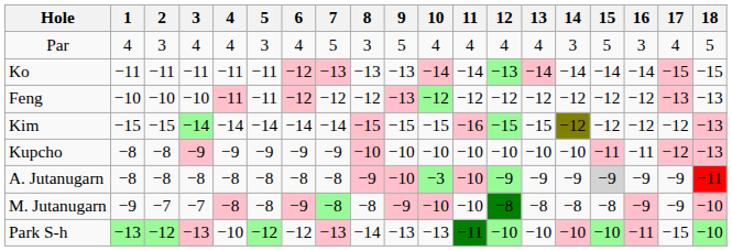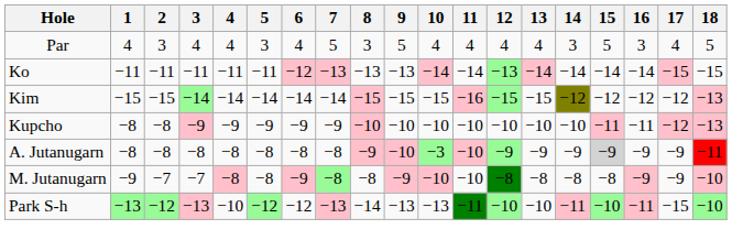 <table class="wikitable" style="text-align:center">
 <tr>
 <th>Hole</th>
 <th>1</th>
 <th>2</th>
 <th>3</th>
 <th>4</th>
 <th>5</th>
 <th>6</th>
 <th>7</th>
 <th>8</th>
 <th>9</th>
 <th>10</th>
 <th>11</th>
 <th>12</th>
 <th>13</th>
 <th>14</th>
 <th>15</th>
 <th>16</th>
 <th>17</th>
 <th>18</th>
 </tr>
 <tr>
 <td>Par</td>
 <td>4</td>
 <td>3</td>
 <td>4</td>
 <td>4</td>
 <td>3</td>
 <td>4</td>
 <td>5</td>
 <td>3</td>
 <td>5</td>
 <td>4</td>
 <td>4</td>
 <td>4</td>
 <td>4</td>
 <td>3</td>
 <td>5</td>
 <td>3</td>
 <td>4</td>
 <td>5</td>
 </tr>
 <tr>
 <td align=left> Ko</td>
 <td>−11</td>
 <td>−11</td>
 <td>−11</td>
 <td>−11</td>
 <td>−11</td>
 <td style="background: Pink;">−12</td>
 <td style="background: Pink;">−13</td>
 <td>−13</td>
 <td>−13</td>
 <td style="background: Pink;">−14</td>
 <td>−14</td>
 <td style="background: PaleGreen;">−13</td>
 <td style="background: Pink;">−14</td>
 <td>−14</td>
 <td>−14</td>
 <td>−14</td>
 <td style="background: Pink;">−15</td>
 <td>−15</td>
-</tr>
-<tr>
-<td align=left> Feng</td>
-<td>−10</td>
-<td>−10</td>
-<td>−10</td>
-<td style="background: Pink;">−11</td>
-<td>−11</td>
-<td style="background: Pink;">−12</td>
-<td>−12</td>
-<td>−12</td>
-<td style="background: Pink;">−13</td>
-<td style="background: PaleGreen;">−12</td>
-<td>−12</td>
-<td>−12</td>
-<td>−12</td>
-<td>−12</td>
-<td>−12</td>
-<td>−12</td>
-<td style="background: Pink;">−13</td>
-<td>−13</td>
 </tr>
 <tr>
 <td align=left> Kim</td>
 <td>−15</td>
 <td>−15</td>
 <td style="background: PaleGreen;">−14</td>
 <td>−14</td>
 <td>−14</td>
 <td>−14</td>
 <td>−14</td>
 <td style="background: Pink;">−15</td>
 <td>−15</td>
 <td>−15</td>
 <td style="background: Pink;">−16</td>
 <td style="background: PaleGreen;">−15</td>
 <td>−15</td>
 <td style="background: Olive;">−12</td>
 <td>−12</td>
 <td>−12</td>
 <td>−12</td>
 <td style="background: Pink;">−13</td>
 </tr>
 <tr>
 <td align=left> Kupcho</td>
 <td>−8</td>
 <td>−8</td>
 <td style="background: Pink;">−9</td>
 <td>−9</td>
 <td>−9</td>
 <td>−9</td>
 <td>−9</td>
 <td style="background: Pink;">−10</td>
 <td>−10</td>
 <td>−10</td>
 <td>−10</td>
 <td>−10</td>
 <td>−10</td>
 <td>−10</td>
 <td style="background: Pink;">−11</td>
 <td>−11</td>
 <td style="background: Pink;">−12</td>
 <td style="background: Pink;">−13</td>
 </tr>
 <tr>
 <td align=left> A. Jutanugarn</td>
 <td>−8</td>
 <td>−8</td>
 <td>−8</td>
 <td>−8</td>
 <td>−8</td>
 <td>−8</td>
 <td>−8</td>
 <td style="background: Pink;">−9</td>
 <td style="background: Pink;">−10</td>
 <td style="background: PaleGreen;">−3</td>
 <td style="background: Pink;">−10</td>
 <td style="background: PaleGreen;">−9</td>
 <td>−9</td>
 <td>−9</td>
 <td style="background: lightgrey;">−9</td>
 <td>−9</td>
 <td>−9</td>
 <td style="background: Red;">−11</td>
 </tr>
 <tr>
 <td align=left> M. Jutanugarn</td>
 <td>−9</td>
 <td>−7</td>
 <td>−7</td>
 <td style="background: Pink;">−8</td>
 <td>−8</td>
 <td style="background: Pink;">−9</td>
 <td style="background: PaleGreen;">−8</td>
 <td>−8</td>
 <td style="background: Pink;">−9</td>
 <td style="background: Pink;">−10</td>
 <td>−10</td>
 <td style="background: Green;">−8</td>
 <td>−8</td>
 <td>−8</td>
 <td>−8</td>
 <td style="background: Pink;">−9</td>
 <td>−9</td>
 <td style="background: Pink;">−10</td>
 </tr>
 <tr>
 <td align=left> Park S-h</td>
 <td style="background: PaleGreen;">−13</td>
 <td style="background: PaleGreen;">−12</td>
 <td style="background: Pink;">−13</td>
 <td>−10</td>
 <td style="background: PaleGreen;">−12</td>
 <td>−12</td>
 <td style="background: Pink;">−13</td>
 <td>−14</td>
 <td>−13</td>
 <td>−13</td>
 <td style="background: Green;">−11</td>
 <td style="background: PaleGreen;">−10</td>
 <td>−10</td>
-<td style="background: Pink;">−10</td>
+<td style="background: Pink;">−11</td>
 <td style="background: PaleGreen;">−10</td>
 <td style="background: Pink;">−11</td>
 <td>−15</td>
 <td style="background: PaleGreen;">−10</td>
 </tr>
 </table>
